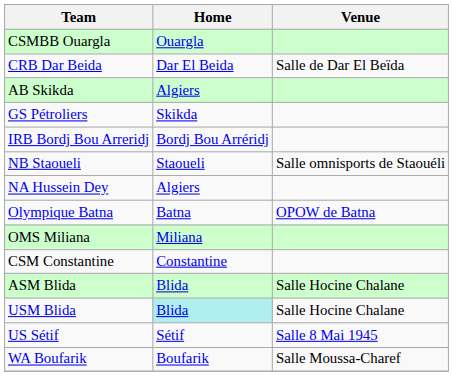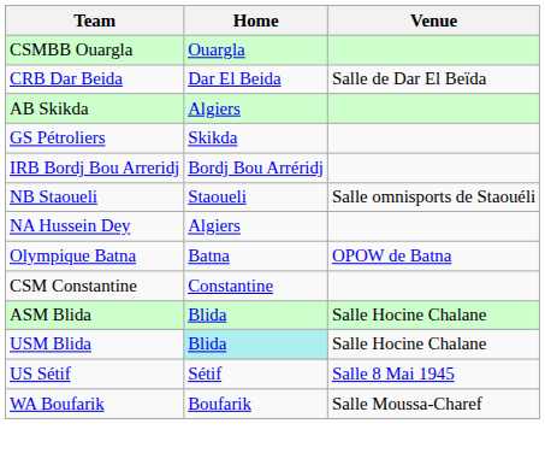 <table class="wikitable" style="font-size:90%;">
 <tr>
 <th>Team</th>
 <th>Home</th>
 <th>Venue</th>
 </tr>
 <tr style="background: #ccffcc;">
 <td>CSMBB Ouargla</td>
 <td><a href='#'>Ouargla</a></td>
 <td></td>
 </tr>
 <tr>
 <td><a href='#'>CRB Dar Beida</a></td>
 <td><a href='#'>Dar El Beida</a></td>
 <td>Salle de Dar El Beïda</td>
 </tr>
 <tr style="background: #ccffcc;">
 <td>AB Skikda</td>
 <td><a href='#'>Algiers</a></td>
 <td></td>
 </tr>
 <tr>
 <td><a href='#'>GS Pétroliers</a></td>
 <td><a href='#'>Skikda</a></td>
 <td></td>
 </tr>
 <tr>
 <td><a href='#'>IRB Bordj Bou Arreridj</a></td>
 <td><a href='#'>Bordj Bou Arréridj</a></td>
 <td></td>
 </tr>
 <tr>
 <td><a href='#'>NB Staoueli</a></td>
 <td><a href='#'>Staoueli</a></td>
 <td>Salle omnisports de Staouéli</td>
 </tr>
 <tr>
 <td><a href='#'>NA Hussein Dey</a></td>
 <td><a href='#'>Algiers</a></td>
 <td></td>
 </tr>
 <tr>
 <td><a href='#'>Olympique Batna</a></td>
 <td><a href='#'>Batna</a></td>
 <td><a href='#'>OPOW de Batna</a></td>
 </tr>
-<tr style="background: #ccffcc;">
-<td>OMS Miliana</td>
-<td><a href='#'>Miliana</a></td>
-<td></td>
-</tr>
 <tr>
 <td>CSM Constantine</td>
 <td><a href='#'>Constantine</a></td>
 <td></td>
 </tr>
 <tr style="background: #ccffcc;">
 <td>ASM Blida</td>
 <td><a href='#'>Blida</a></td>
 <td>Salle Hocine Chalane</td>
 </tr>
 <tr>
 <td><a href='#'>USM Blida</a></td>
 <td style="background: paleturquoise;"><a href='#'>Blida</a></td>
 <td>Salle Hocine Chalane</td>
 </tr>
 <tr>
 <td><a href='#'>US Sétif</a></td>
 <td><a href='#'>Sétif</a></td>
 <td><a href='#'>Salle 8 Mai 1945</a></td>
 </tr>
 <tr>
 <td><a href='#'>WA Boufarik</a></td>
 <td><a href='#'>Boufarik</a></td>
 <td>Salle Moussa-Charef</td>
 </tr>
 <tr>
 </tr>
 </table>
